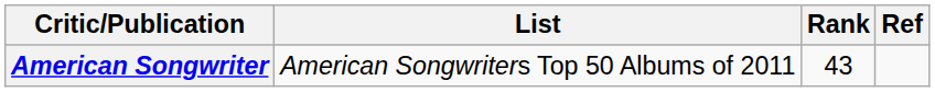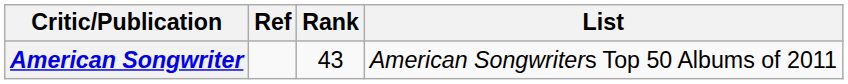 <table class="wikitable plainrowheaders">
 <tr>
 <th>Critic/Publication</th>
+<th>Ref</th>
+<th>Rank</th>
 <th>List</th>
-<th>Rank</th>
-<th>Ref</th>
 </tr>
 <tr>
 <th scope="row"><em><a href='#'>American Songwriter</a></em></th>
+<td style="text-align:center;"></td>
+<td style="text-align:center;">43</td>
 <td><em>American Songwriter</em>s Top 50 Albums of 2011</td>
-<td style="text-align:center;">43</td>
-<td style="text-align:center;"></td>
 </tr>
 </table>
